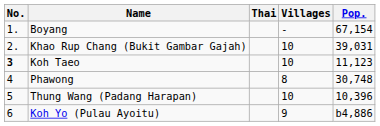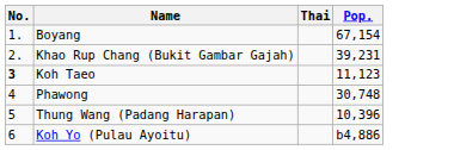 <table class="wikitable sortable">
 <tr>
 <th>No.</th>
 <th>Name</th>
 <th>Thai</th>
-<th>Villages</th>
 <th><a href='#'>Pop.</a></th>
 </tr>
 <tr>
 <td>1.</td>
 <td>Boyang</td>
 <td></td>
-<td>-</td>
 <td>67,154</td>
 </tr>
 <tr>
 <td>2.</td>
 <td>Khao Rup Chang (Bukit Gambar Gajah)</td>
 <td></td>
-<td>10</td>
-<td>39,031</td>
+<td>39,231</td>
 </tr>
 <tr>
 <td><strong>3</strong></td>
 <td>Koh Taeo</td>
 <td></td>
-<td>10</td>
 <td>11,123</td>
 </tr>
 <tr>
 <td> 4</td>
 <td>Phawong</td>
 <td></td>
-<td>8</td>
 <td>30,748</td>
 </tr>
 <tr>
 <td>5</td>
 <td>Thung Wang (Padang Harapan)</td>
 <td></td>
-<td>10</td>
 <td>10,396</td>
 </tr>
 <tr>
 <td>6</td>
 <td><a href='#'>Koh Yo</a> (Pulau Ayoitu)</td>
 <td></td>
-<td> 9</td>
 <td>b4,886</td>
 </tr>
 </table>
